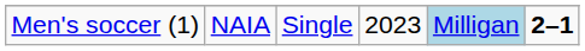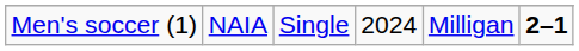 <table class="wikitable">
 <tr>
 </tr>
 <tr align="center">
 <td rowspan="1"><a href='#'>Men's soccer</a> (1)</td>
 <td rowspan="1"><a href='#'>NAIA</a></td>
 <td rowspan="1"><a href='#'>Single</a></td>
-<td>2023</td>
-<td style="background: lightblue;"><a href='#'>Milligan</a></td>
+<td>2024</td>
+<td><a href='#'>Milligan</a></td>
 <td><strong>2–1</strong></td>
 </tr>
 </table>
